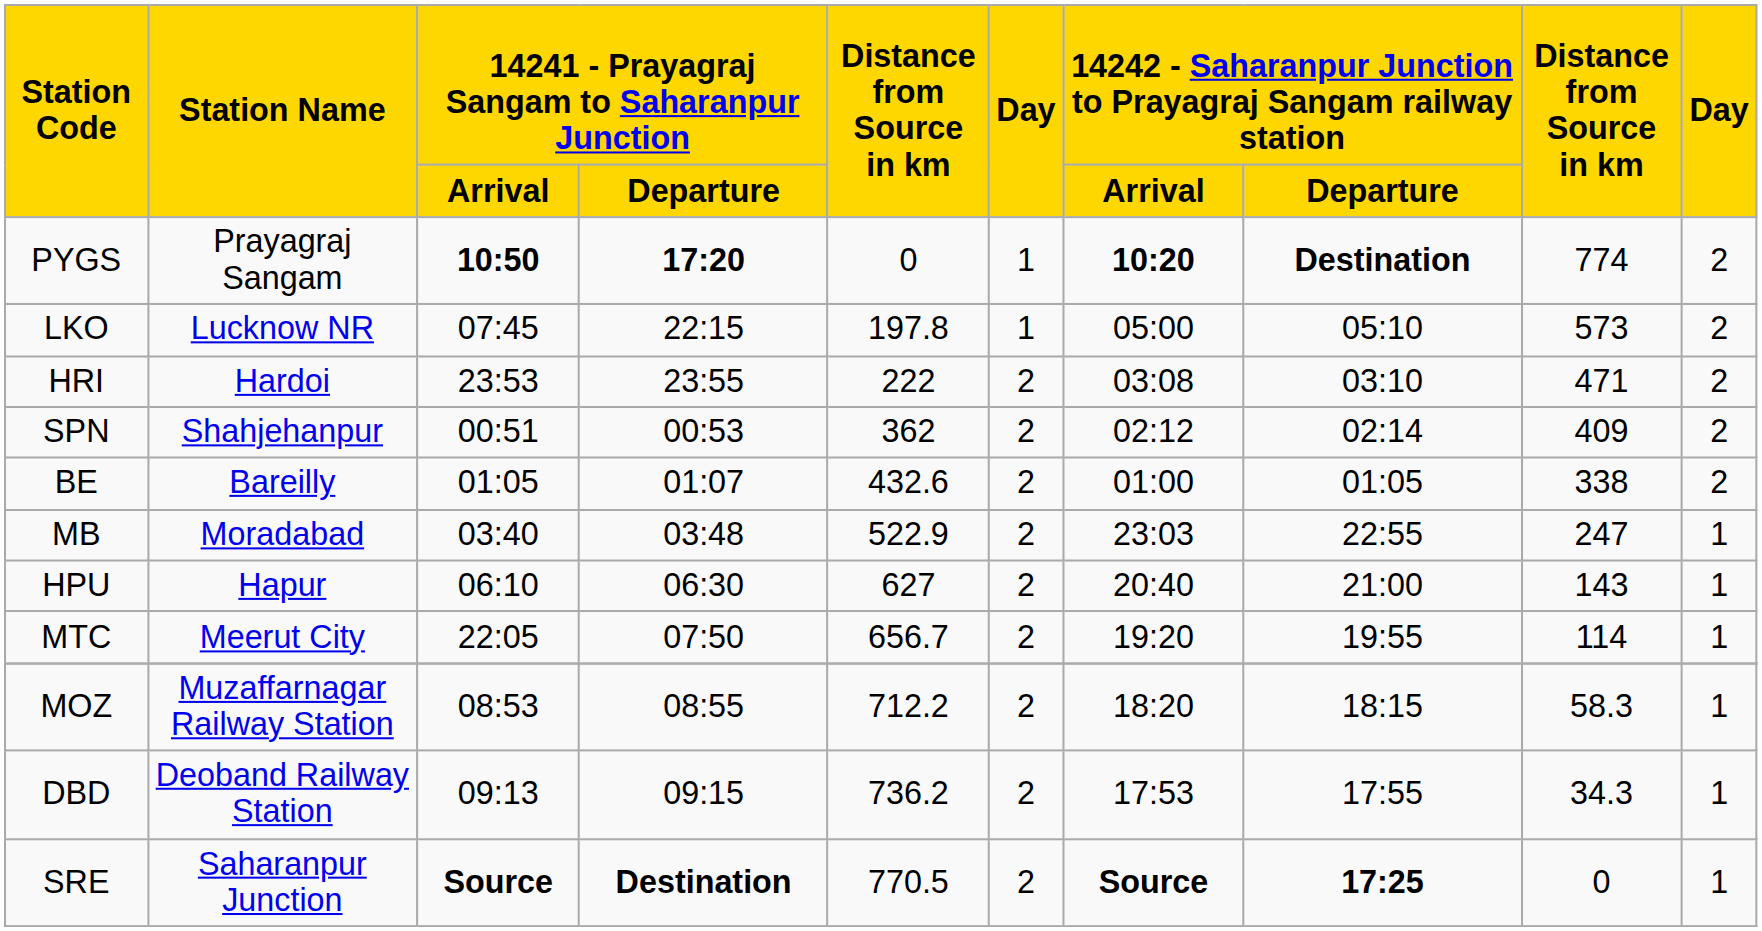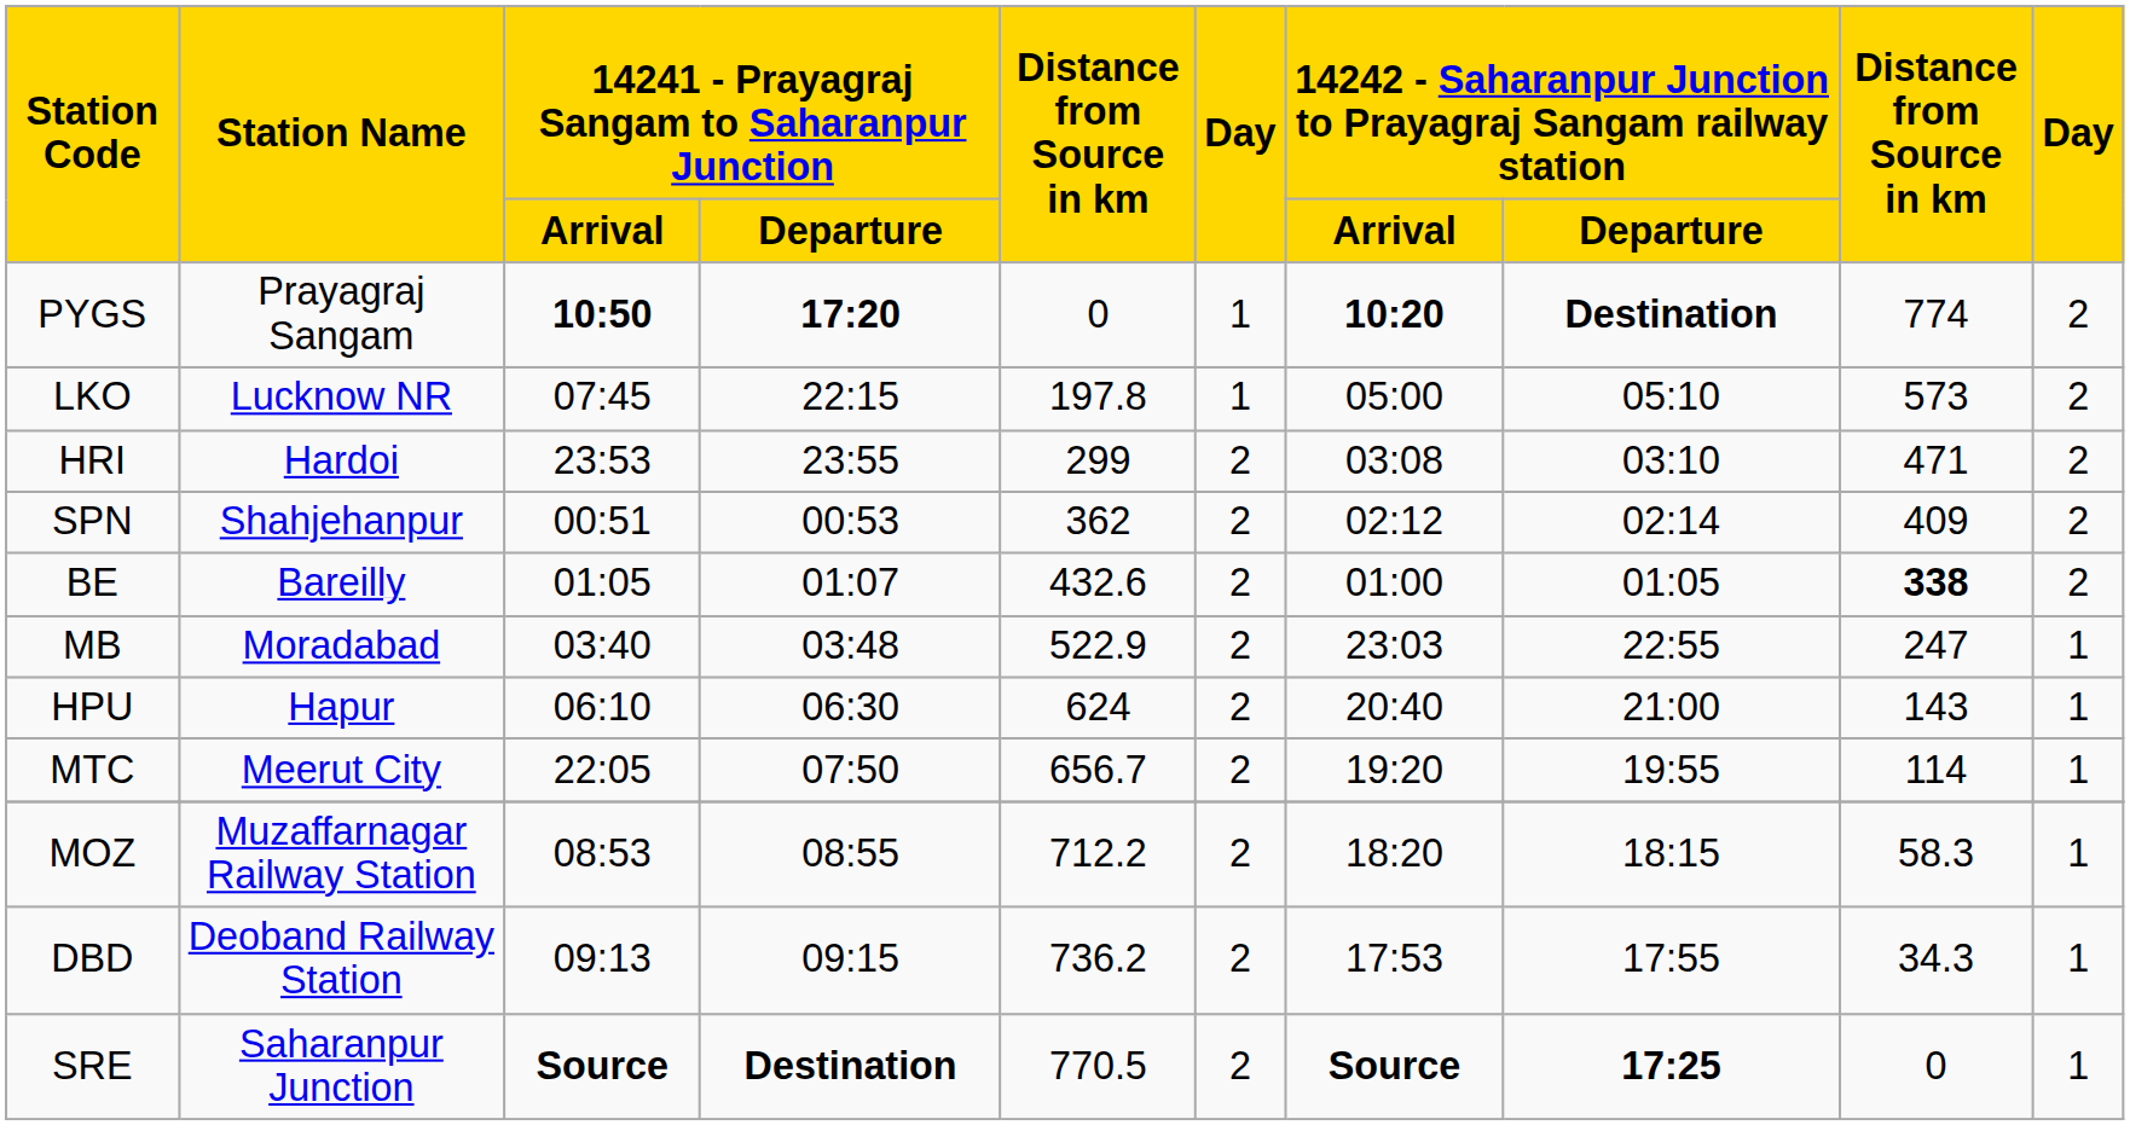 <table class="wikitable plainrowheaders unsortable" style="text-align:center">
 <tr>
 <th scope="col" rowspan="2" style="background:gold;">Station Code</th>
 <th scope="col" rowspan="2" style="background:gold;">Station Name</th>
 <th scope="col" colspan="2" style="background:gold;"><br><strong>14241 - Prayagraj Sangam to <a href='#'>Saharanpur Junction</a></strong></th>
 <th scope="col" rowspan="2" style="background:gold;">Distance<br> from Source <br>in km</th>
 <th scope="col" rowspan="2" style="background:gold;">Day</th>
 <th scope="col" colspan="2" style="background:gold;"><br><strong>14242 - <a href='#'>Saharanpur Junction</a> to Prayagraj Sangam railway station</strong></th>
 <th scope="col" rowspan="2" style="background:gold;">Distance<br> from Source <br>in km</th>
 <th scope="col" rowspan="2" style="background:gold;">Day</th>
 </tr>
 <tr>
 <th scope="col" colspan="1" style="background:gold;">Arrival</th>
 <th scope="col" colspan="1" style="background:gold;">Departure</th>
 <th scope="col" colspan="1" style="background:gold;">Arrival</th>
 <th scope="col" colspan="1" style="background:gold;">Departure</th>
 </tr>
 <tr>
 <td valign="center">PYGS</td>
 <td valign="center">Prayagraj Sangam</td>
 <td valign="center"><strong>10:50</strong></td>
 <td valign="center"><strong>17:20</strong></td>
 <td valign="center">0</td>
 <td valign="center">1</td>
 <td valign="center"><strong>10:20</strong></td>
 <td valign="center"><strong>Destination</strong></td>
 <td valign="center">774</td>
 <td valign="center">2</td>
 </tr>
 <tr>
 <td valign="center">LKO</td>
 <td valign="center"><a href='#'>Lucknow NR</a></td>
 <td valign="center">07:45</td>
 <td valign="center">22:15</td>
 <td valign="center">197.8</td>
 <td valign="center">1</td>
 <td valign="center">05:00</td>
 <td valign="center">05:10</td>
 <td valign="center">573</td>
 <td valign="center">2</td>
 </tr>
 <tr>
 <td valign="center">HRI</td>
 <td valign="center"><a href='#'>Hardoi</a></td>
 <td valign="center">23:53</td>
 <td valign="center">23:55</td>
-<td valign="center">222</td>
+<td valign="center">299</td>
 <td valign="center">2</td>
 <td valign="center">03:08</td>
 <td valign="center">03:10</td>
 <td valign="center">471</td>
 <td valign="center">2</td>
 </tr>
 <tr>
 <td valign="center">SPN</td>
 <td valign="center"><a href='#'>Shahjehanpur</a></td>
 <td valign="center">00:51</td>
 <td valign="center">00:53</td>
 <td valign="center">362</td>
 <td valign="center">2</td>
 <td valign="center">02:12</td>
 <td valign="center">02:14</td>
 <td valign="center">409</td>
 <td valign="center">2</td>
 </tr>
 <tr>
 <td valign="center">BE</td>
 <td valign="center"><a href='#'>Bareilly</a></td>
 <td valign="center">01:05</td>
 <td valign="center">01:07</td>
 <td valign="center">432.6</td>
 <td valign="center">2</td>
 <td valign="center">01:00</td>
 <td valign="center">01:05</td>
-<td valign="center">338</td>
+<td valign="center"><strong>338</strong></td>
 <td valign="center">2</td>
 </tr>
 <tr>
 <td valign="center">MB</td>
 <td valign="center"><a href='#'>Moradabad</a></td>
 <td valign="center">03:40</td>
 <td valign="center">03:48</td>
 <td valign="center">522.9</td>
 <td valign="center">2</td>
 <td valign="center">23:03</td>
 <td valign="center">22:55</td>
 <td valign="center">247</td>
 <td valign="center">1</td>
 </tr>
 <tr>
 <td valign="center">HPU</td>
 <td valign="center"><a href='#'>Hapur</a></td>
 <td valign="center">06:10</td>
 <td valign="center">06:30</td>
-<td valign="center">627</td>
+<td valign="center">624</td>
 <td valign="center">2</td>
 <td valign="center">20:40</td>
 <td valign="center">21:00</td>
 <td valign="center">143</td>
 <td valign="center">1</td>
 </tr>
 <tr>
 <td valign="center">MTC</td>
 <td valign="center"><a href='#'>Meerut City</a></td>
 <td valign="center">22:05</td>
 <td valign="center">07:50</td>
 <td valign="center">656.7</td>
 <td valign="center">2</td>
 <td valign="center">19:20</td>
 <td valign="center">19:55</td>
 <td valign="center">114</td>
 <td valign="center">1</td>
 </tr>
 <tr>
 </tr>
 <tr>
 <td valign="center">MOZ</td>
 <td valign="center"><a href='#'>Muzaffarnagar Railway Station</a></td>
 <td valign="center">08:53</td>
 <td valign="center">08:55</td>
 <td valign="center">712.2</td>
 <td valign="center">2</td>
 <td valign="center">18:20</td>
 <td valign="center">18:15</td>
 <td valign="center">58.3</td>
 <td valign="center">1</td>
 </tr>
 <tr>
 <td valign="center">DBD</td>
 <td valign="center"><a href='#'>Deoband Railway Station</a></td>
 <td valign="center">09:13</td>
 <td valign="center">09:15</td>
 <td valign="center">736.2</td>
 <td valign="center">2</td>
 <td valign="center">17:53</td>
 <td valign="center">17:55</td>
 <td valign="center">34.3</td>
 <td valign="center">1</td>
 </tr>
 <tr>
 <td valign="center">SRE</td>
 <td valign="center"><a href='#'>Saharanpur Junction</a></td>
 <td valign="center"><strong>Source</strong></td>
 <td valign="center"><strong>Destination</strong></td>
 <td valign="center">770.5</td>
 <td valign="center">2</td>
 <td valign="center"><strong>Source</strong></td>
 <td valign="center"><strong>17:25</strong></td>
 <td valign="center">0</td>
 <td valign="center">1</td>
 </tr>
 </table>
